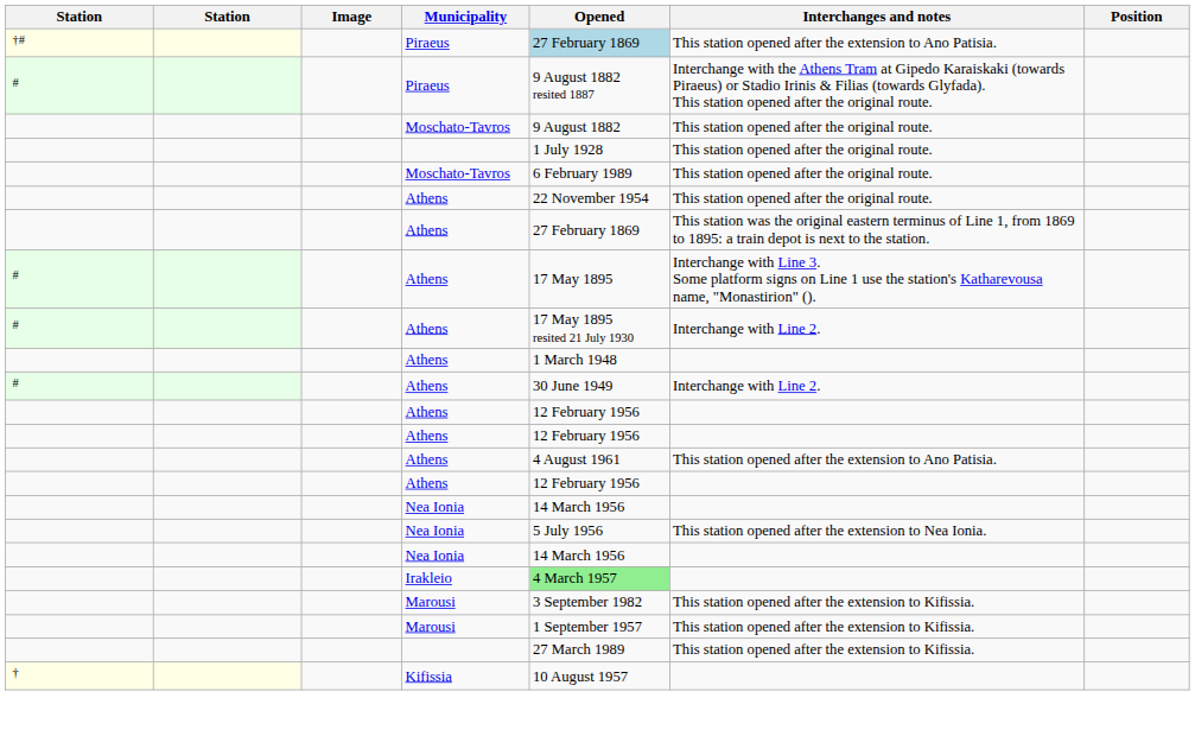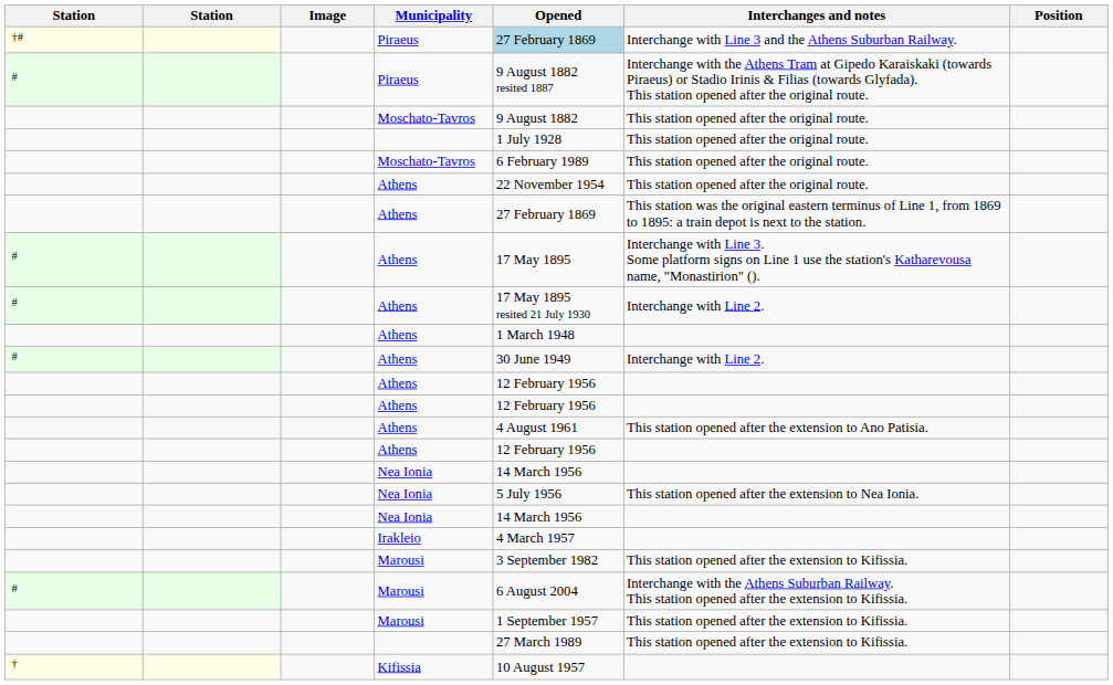 <table class="wikitable sortable" style="width:100%">
 <tr>
 <th style="min-width:95px;width:12.5%">Station<br></th>
 <th style="min-width:95px;width:12.5%">Station<br></th>
 <th style="width:100px" class="unsortable">Image</th>
 <th><a href='#'>Municipality</a></th>
 <th data-sort-type="date">Opened</th>
 <th style="width:35%" class="unsortable">Interchanges and notes</th>
 <th style="width:105px" class="unsortable">Position</th>
 </tr>
 <tr>
 <td style="background-color:#FFFFE6"> <sup>†#</sup></td>
 <td style="background-color:#FFFFE6"></td>
 <td></td>
 <td><a href='#'>Piraeus</a></td>
 <td style="background: lightblue;">27 February 1869</td>
-<td>This station opened after the extension to Ano Patisia.</td>
+<td>Interchange with <a href='#'>Line 3</a> and the <a href='#'>Athens Suburban Railway</a>.</td>
 <td></td>
 </tr>
 <tr>
 <td style="background-color:#E6FFE6"> <sup>#</sup></td>
 <td style="background-color:#E6FFE6"></td>
 <td></td>
 <td><a href='#'>Piraeus</a></td>
 <td data-sort-value="9 August 1887">9 August 1882<br><small>resited 1887</small></td>
 <td>Interchange with the <a href='#'>Athens Tram</a> at Gipedo Karaiskaki (towards Piraeus) or Stadio Irinis & Filias (towards Glyfada).<br>This station opened after the original route.</td>
 <td></td>
 </tr>
 <tr>
 <td></td>
 <td></td>
 <td></td>
 <td><a href='#'>Moschato-Tavros</a></td>
 <td>9 August 1882</td>
 <td>This station opened after the original route.</td>
 <td></td>
 </tr>
 <tr>
 <td></td>
 <td></td>
 <td></td>
 <td></td>
 <td>1 July 1928</td>
 <td>This station opened after the original route.</td>
 <td></td>
 </tr>
 <tr>
 <td><br></td>
 <td></td>
 <td></td>
 <td><a href='#'>Moschato-Tavros</a></td>
 <td>6 February 1989</td>
 <td>This station opened after the original route.</td>
 <td></td>
 </tr>
 <tr>
 <td></td>
 <td></td>
 <td></td>
 <td><a href='#'>Athens</a></td>
 <td>22 November 1954</td>
 <td>This station opened after the original route.</td>
 <td></td>
 </tr>
 <tr>
 <td></td>
 <td></td>
 <td></td>
 <td><a href='#'>Athens</a></td>
 <td>27 February 1869</td>
 <td>This station was the original eastern terminus of Line 1, from 1869 to 1895: a train depot is next to the station.</td>
 <td></td>
 </tr>
 <tr>
 <td style="background-color:#E6FFE6"> <sup>#</sup></td>
 <td style="background-color:#E6FFE6"></td>
 <td></td>
 <td><a href='#'>Athens</a></td>
 <td>17 May 1895</td>
 <td>Interchange with <a href='#'>Line 3</a>.<br>Some platform signs on Line 1 use the station's <a href='#'>Katharevousa</a> name, "Monastirion" ().</td>
 <td></td>
 </tr>
 <tr>
 <td style="background-color:#E6FFE6"> <sup>#</sup></td>
 <td style="background-color:#E6FFE6"></td>
 <td></td>
 <td><a href='#'>Athens</a></td>
 <td data-sort-value="17 May 1895">17 May 1895<br><small>resited 21 July 1930</small></td>
 <td>Interchange with <a href='#'>Line 2</a>.</td>
 <td></td>
 </tr>
 <tr>
 <td></td>
 <td></td>
 <td></td>
 <td><a href='#'>Athens</a></td>
 <td>1 March 1948</td>
 <td></td>
 <td></td>
 </tr>
 <tr>
 <td style="background-color:#E6FFE6"> <sup>#</sup></td>
 <td style="background-color:#E6FFE6"></td>
 <td></td>
 <td><a href='#'>Athens</a></td>
 <td>30 June 1949</td>
 <td>Interchange with <a href='#'>Line 2</a>.</td>
 <td></td>
 </tr>
 <tr>
 <td data-sort-value="Agios Nikolaos"></td>
 <td></td>
 <td></td>
 <td><a href='#'>Athens</a></td>
 <td>12 February 1956</td>
 <td></td>
 <td></td>
 </tr>
 <tr>
 <td></td>
 <td></td>
 <td></td>
 <td><a href='#'>Athens</a></td>
 <td>12 February 1956</td>
 <td></td>
 <td></td>
 </tr>
 <tr>
 <td data-sort-value="Agios Eleftherios"></td>
 <td></td>
 <td></td>
 <td><a href='#'>Athens</a></td>
 <td>4 August 1961</td>
 <td>This station opened after the extension to Ano Patisia.</td>
 <td></td>
 </tr>
 <tr>
 <td></td>
 <td></td>
 <td></td>
 <td><a href='#'>Athens</a></td>
 <td>12 February 1956</td>
 <td></td>
 <td></td>
 </tr>
 <tr>
 <td></td>
 <td></td>
 <td></td>
 <td><a href='#'>Nea Ionia</a></td>
 <td>14 March 1956</td>
 <td></td>
 <td></td>
 </tr>
 <tr>
 <td></td>
 <td></td>
 <td></td>
 <td><a href='#'>Nea Ionia</a></td>
 <td>5 July 1956</td>
 <td>This station opened after the extension to Nea Ionia.</td>
 <td></td>
 </tr>
 <tr>
 <td></td>
 <td></td>
 <td></td>
 <td><a href='#'>Nea Ionia</a></td>
 <td>14 March 1956</td>
 <td></td>
 <td></td>
 </tr>
 <tr>
 <td></td>
 <td></td>
 <td></td>
 <td><a href='#'>Irakleio</a></td>
-<td style="background: lightgreen;">4 March 1957</td>
+<td>4 March 1957</td>
 <td></td>
 <td></td>
 </tr>
 <tr>
 <td></td>
 <td></td>
 <td></td>
 <td><a href='#'>Marousi</a></td>
 <td>3 September 1982</td>
 <td>This station opened after the extension to Kifissia.</td>
+<td></td>
+</tr>
+<tr>
+<td style="background-color:#E6FFE6"> <sup>#</sup></td>
+<td style="background-color:#E6FFE6"></td>
+<td></td>
+<td><a href='#'>Marousi</a></td>
+<td>6 August 2004</td>
+<td>Interchange with the <a href='#'>Athens Suburban Railway</a>.<br>This station opened after the extension to Kifissia.</td>
 <td></td>
 </tr>
 <tr>
 <td></td>
 <td></td>
 <td></td>
 <td><a href='#'>Marousi</a></td>
 <td>1 September 1957</td>
 <td>This station opened after the extension to Kifissia.</td>
 <td></td>
 </tr>
 <tr>
 <td></td>
 <td></td>
 <td></td>
 <td></td>
 <td>27 March 1989</td>
 <td>This station opened after the extension to Kifissia.</td>
 <td></td>
 </tr>
 <tr>
 <td style="background-color:#FFFFE6"> <sup>†</sup></td>
 <td style="background-color:#FFFFE6"></td>
 <td></td>
 <td><a href='#'>Kifissia</a></td>
 <td>10 August 1957</td>
 <td></td>
 <td></td>
 </tr>
 </table>
